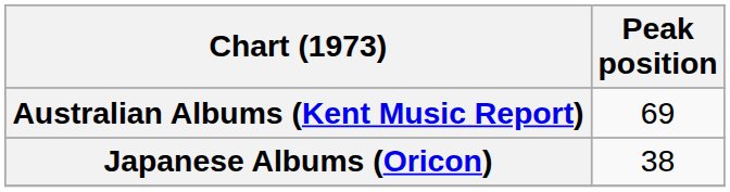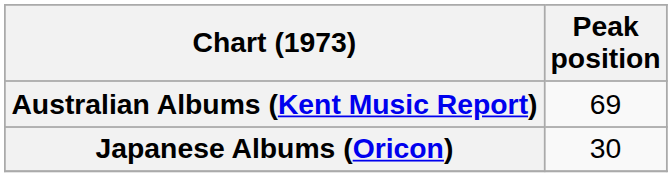 <table class="wikitable sortable plainrowheaders">
 <tr>
 <th>Chart (1973)</th>
 <th>Peak<br>position</th>
 </tr>
 <tr>
 <th scope="row">Australian Albums (<a href='#'>Kent Music Report</a>)</th>
 <td align="center">69</td>
 </tr>
 <tr>
 <th scope="row">Japanese Albums (<a href='#'>Oricon</a>)</th>
-<td align="center">38</td>
+<td align="center">30</td>
 </tr>
 <tr>
 </tr>
 </table>
